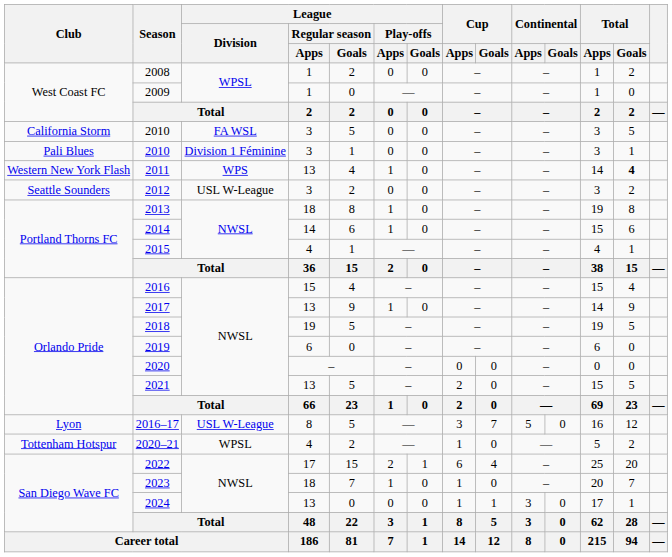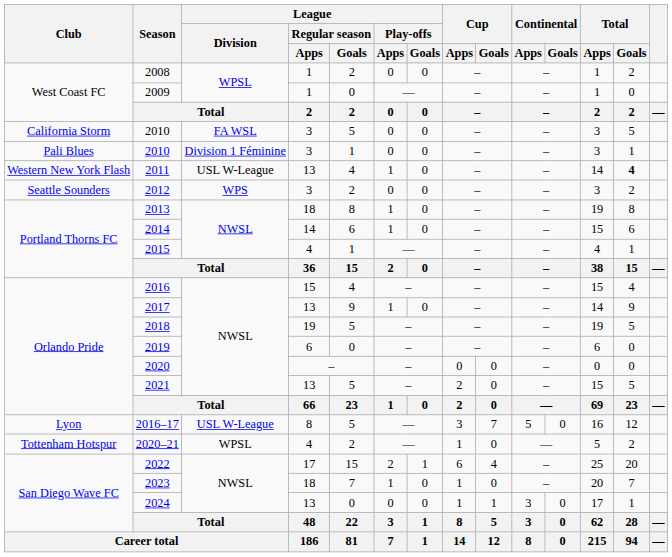 <table class="wikitable" style="text-align:center">
 <tr>
 <th rowspan="3">Club</th>
 <th rowspan="3">Season</th>
 <th colspan="5">League</th>
 <th colspan="2" rowspan="2">Cup</th>
 <th colspan="2" rowspan="2">Continental</th>
 <th colspan="2" rowspan="2">Total</th>
 <th colspan="2" rowspan="3"></th>
 </tr>
 <tr>
 <th rowspan="2">Division</th>
 <th colspan="2">Regular season</th>
 <th colspan="2">Play-offs</th>
 </tr>
 <tr>
 <th>Apps</th>
 <th>Goals</th>
 <th>Apps</th>
 <th>Goals</th>
 <th>Apps</th>
 <th>Goals</th>
 <th>Apps</th>
 <th>Goals</th>
 <th>Apps</th>
 <th>Goals</th>
 </tr>
 <tr>
 <td rowspan="3">West Coast FC</td>
 <td>2008</td>
 <td rowspan="2"><a href='#'>WPSL</a></td>
 <td>1</td>
 <td>2</td>
 <td>0</td>
 <td>0</td>
 <td colspan="2">–</td>
 <td colspan="2">–</td>
 <td>1</td>
 <td>2</td>
 <td></td>
 </tr>
 <tr>
 <td>2009</td>
 <td>1</td>
 <td>0</td>
 <td colspan="2">—</td>
 <td colspan="2">–</td>
 <td colspan="2">–</td>
 <td>1</td>
 <td>0</td>
 <td></td>
 </tr>
 <tr>
 <th colspan="2">Total</th>
 <th>2</th>
 <th>2</th>
 <th>0</th>
 <th>0</th>
 <th colspan="2">–</th>
 <th colspan="2">–</th>
 <th>2</th>
 <th>2</th>
 <th>—</th>
 </tr>
 <tr>
 <td><a href='#'>California Storm</a></td>
 <td>2010</td>
 <td><a href='#'>FA WSL</a></td>
 <td>3</td>
 <td>5</td>
 <td>0</td>
 <td>0</td>
 <td colspan="2">–</td>
 <td colspan="2">–</td>
 <td>3</td>
 <td>5</td>
 <td></td>
 </tr>
 <tr>
 <td><a href='#'>Pali Blues</a></td>
 <td><a href='#'>2010</a></td>
 <td><a href='#'>Division 1 Féminine</a></td>
 <td>3</td>
 <td>1</td>
 <td>0</td>
 <td>0</td>
 <td colspan="2">–</td>
 <td colspan="2">–</td>
 <td>3</td>
 <td>1</td>
 <td></td>
 </tr>
 <tr>
 <td><a href='#'>Western New York Flash</a></td>
 <td><a href='#'>2011</a></td>
-<td><a href='#'>WPS</a></td>
+<td>USL W-League</td>
 <td>13</td>
 <td>4</td>
 <td>1</td>
 <td>0</td>
 <td colspan="2">–</td>
 <td colspan="2">–</td>
 <td>14</td>
 <td><strong>4</strong></td>
 <td></td>
 </tr>
 <tr>
 <td><a href='#'>Seattle Sounders</a></td>
 <td><a href='#'>2012</a></td>
-<td>USL W-League</td>
+<td><a href='#'>WPS</a></td>
 <td>3</td>
 <td>2</td>
 <td>0</td>
 <td>0</td>
 <td colspan="2">–</td>
 <td colspan="2">–</td>
 <td>3</td>
 <td>2</td>
 <td></td>
 </tr>
 <tr>
 <td rowspan="4"><a href='#'>Portland Thorns FC</a></td>
 <td><a href='#'>2013</a></td>
 <td rowspan="3"><a href='#'>NWSL</a></td>
 <td>18</td>
 <td>8</td>
 <td>1</td>
 <td>0</td>
 <td colspan="2">–</td>
 <td colspan="2">–</td>
 <td>19</td>
 <td>8</td>
 <td></td>
 </tr>
 <tr>
 <td><a href='#'>2014</a></td>
 <td>14</td>
 <td>6</td>
 <td>1</td>
 <td>0</td>
 <td colspan="2">–</td>
 <td colspan="2">–</td>
 <td>15</td>
 <td>6</td>
 <td></td>
 </tr>
 <tr>
 <td><a href='#'>2015</a></td>
 <td>4</td>
 <td>1</td>
 <td colspan="2">—</td>
 <td colspan="2">–</td>
 <td colspan="2">–</td>
 <td>4</td>
 <td>1</td>
 <td></td>
 </tr>
 <tr>
 <th colspan="2">Total</th>
 <th>36</th>
 <th>15</th>
 <th>2</th>
 <th>0</th>
 <th colspan="2">–</th>
 <th colspan="2">–</th>
 <th>38</th>
 <th>15</th>
 <th>—</th>
 </tr>
 <tr>
 <td rowspan="7"><a href='#'>Orlando Pride</a></td>
 <td><a href='#'>2016</a></td>
 <td rowspan="6">NWSL</td>
 <td>15</td>
 <td>4</td>
 <td colspan="2">–</td>
 <td colspan="2">–</td>
 <td colspan="2">–</td>
 <td>15</td>
 <td>4</td>
 <td></td>
 </tr>
 <tr>
 <td><a href='#'>2017</a></td>
 <td>13</td>
 <td>9</td>
 <td>1</td>
 <td>0</td>
 <td colspan="2">–</td>
 <td colspan="2">–</td>
 <td>14</td>
 <td>9</td>
 <td></td>
 </tr>
 <tr>
 <td><a href='#'>2018</a></td>
 <td>19</td>
 <td>5</td>
 <td colspan="2">–</td>
 <td colspan="2">–</td>
 <td colspan="2">–</td>
 <td>19</td>
 <td>5</td>
 <td></td>
 </tr>
 <tr>
 <td><a href='#'>2019</a></td>
 <td>6</td>
 <td>0</td>
 <td colspan="2">–</td>
 <td colspan="2">–</td>
 <td colspan="2">–</td>
 <td>6</td>
 <td>0</td>
 <td></td>
 </tr>
 <tr>
 <td><a href='#'>2020</a></td>
 <td colspan="2">–</td>
 <td colspan="2">–</td>
 <td>0</td>
 <td>0</td>
 <td colspan="2">–</td>
 <td>0</td>
 <td>0</td>
 <td></td>
 </tr>
 <tr>
 <td><a href='#'>2021</a></td>
 <td>13</td>
 <td>5</td>
 <td colspan="2">–</td>
 <td>2</td>
 <td>0</td>
 <td colspan="2">–</td>
 <td>15</td>
 <td>5</td>
 <td></td>
 </tr>
 <tr>
 <th colspan="2">Total</th>
 <th>66</th>
 <th>23</th>
 <th>1</th>
 <th>0</th>
 <th>2</th>
 <th>0</th>
 <th colspan="2">—</th>
 <th>69</th>
 <th>23</th>
 <th>—</th>
 </tr>
 <tr>
 <td><a href='#'>Lyon</a></td>
 <td><a href='#'>2016–17</a></td>
 <td><a href='#'>USL W-League</a></td>
 <td>8</td>
 <td>5</td>
 <td colspan="2">—</td>
 <td>3</td>
 <td>7</td>
 <td>5</td>
 <td>0</td>
 <td>16</td>
 <td>12</td>
 <td></td>
 </tr>
 <tr>
 <td><a href='#'>Tottenham Hotspur</a></td>
 <td><a href='#'>2020–21</a></td>
 <td>WPSL</td>
 <td>4</td>
 <td>2</td>
 <td colspan="2">—</td>
 <td>1</td>
 <td>0</td>
 <td colspan="2">—</td>
 <td>5</td>
 <td>2</td>
 <td></td>
 </tr>
 <tr>
 <td rowspan="4"><a href='#'>San Diego Wave FC</a></td>
 <td><a href='#'>2022</a></td>
 <td rowspan="3">NWSL</td>
 <td>17</td>
 <td>15</td>
 <td>2</td>
 <td>1</td>
 <td>6</td>
 <td>4</td>
 <td colspan="2">–</td>
 <td>25</td>
 <td>20</td>
 <td></td>
 </tr>
 <tr>
 <td><a href='#'>2023</a></td>
 <td>18</td>
 <td>7</td>
 <td>1</td>
 <td>0</td>
 <td>1</td>
 <td>0</td>
 <td colspan="2">–</td>
 <td>20</td>
 <td>7</td>
 <td></td>
 </tr>
 <tr>
 <td><a href='#'>2024</a></td>
 <td>13</td>
 <td>0</td>
 <td>0</td>
 <td>0</td>
 <td>1</td>
 <td>1</td>
 <td>3</td>
 <td>0</td>
 <td>17</td>
 <td>1</td>
 <td></td>
 </tr>
 <tr>
 <th colspan="2">Total</th>
 <th>48</th>
 <th>22</th>
 <th>3</th>
 <th>1</th>
 <th>8</th>
 <th>5</th>
 <th>3</th>
 <th>0</th>
 <th>62</th>
 <th>28</th>
 <th>—</th>
 </tr>
 <tr>
 <th colspan="3">Career total</th>
 <th>186</th>
 <th>81</th>
 <th>7</th>
 <th>1</th>
 <th>14</th>
 <th>12</th>
 <th>8</th>
 <th>0</th>
 <th>215</th>
 <th>94</th>
 <th>—</th>
 </tr>
 </table>
